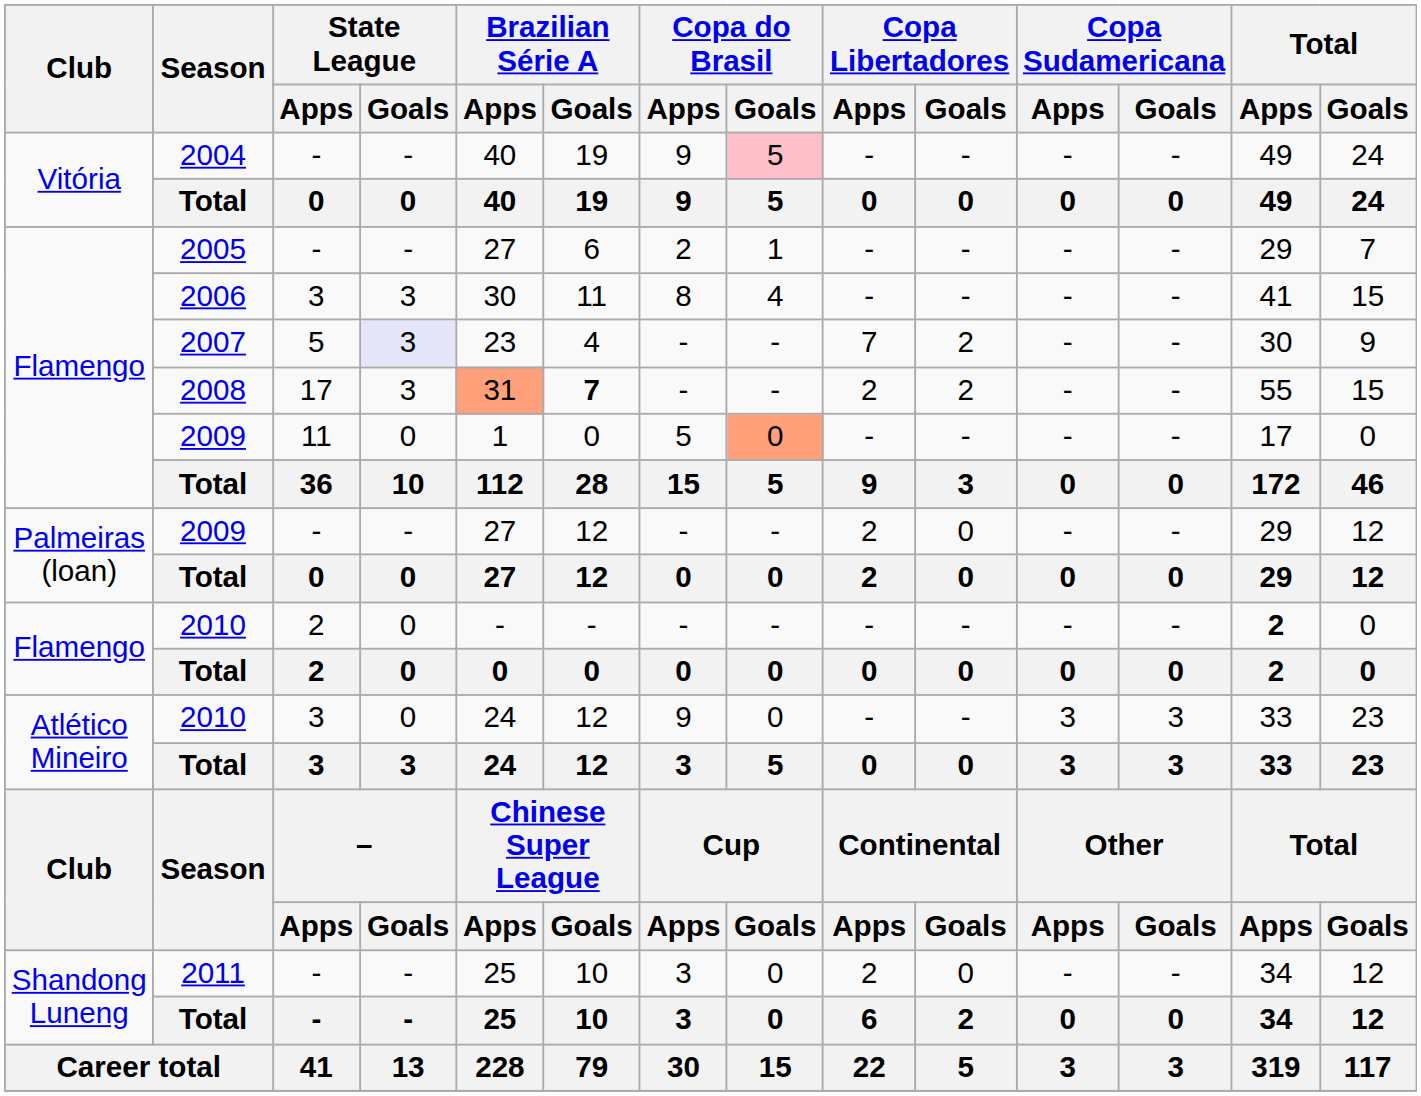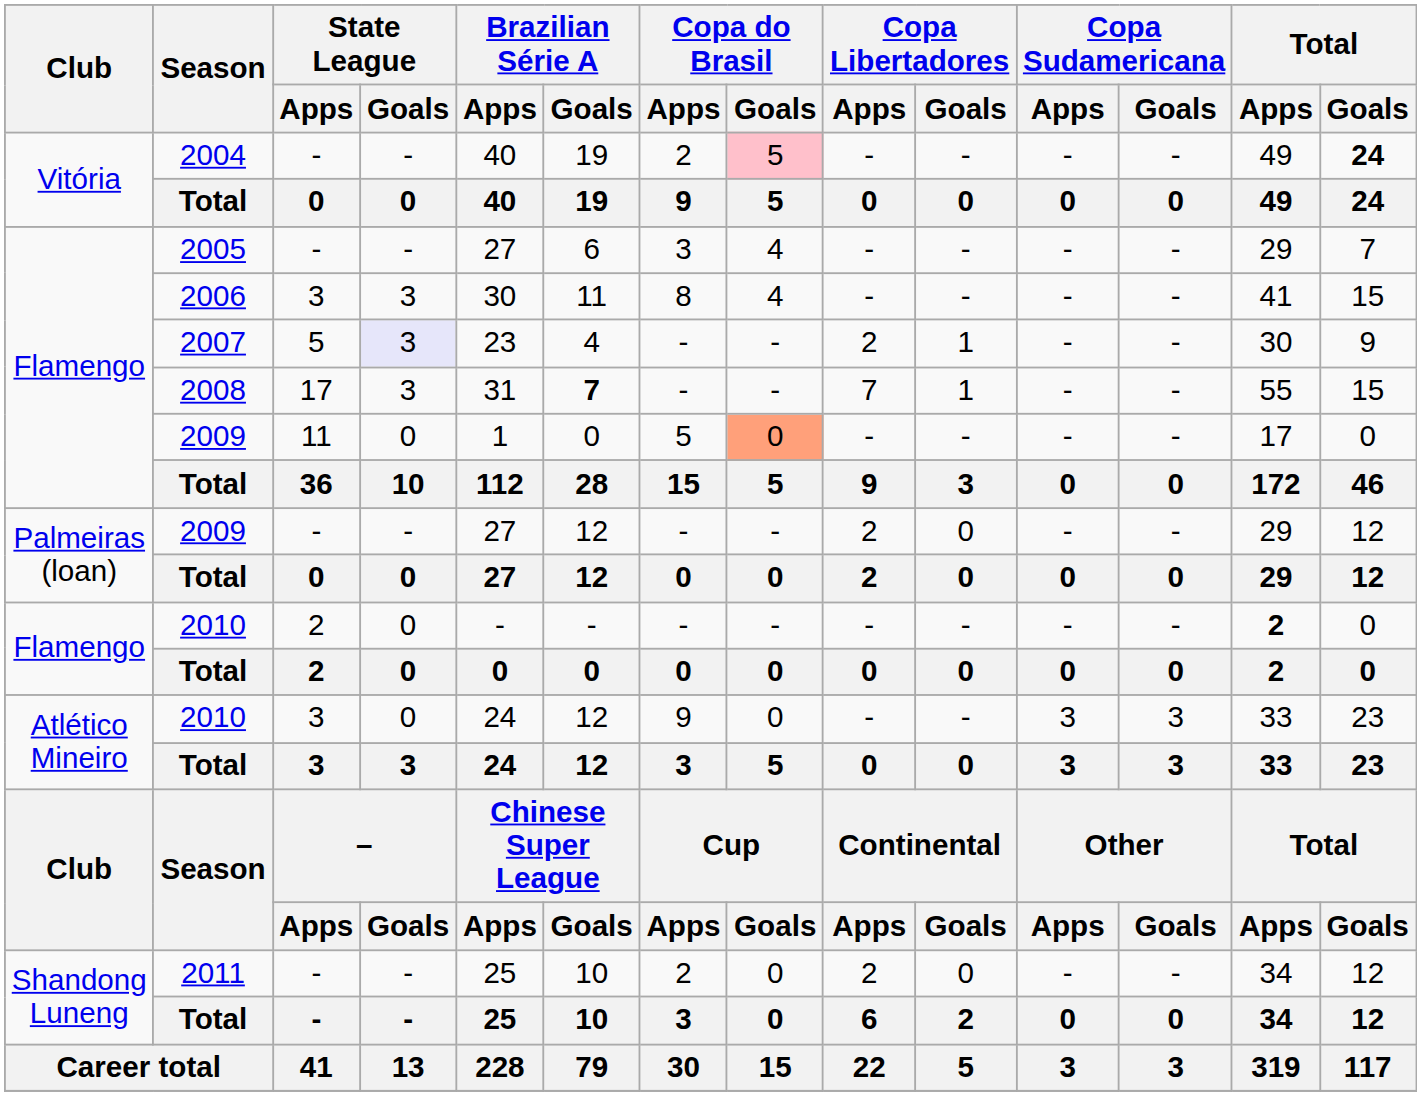 <table class="wikitable" style="text-align: center;">
 <tr>
 <th rowspan="2">Club</th>
 <th rowspan="2">Season</th>
 <th colspan="2">State League</th>
 <th colspan="2"><a href='#'>Brazilian Série A</a></th>
 <th colspan="2"><a href='#'>Copa do Brasil</a></th>
 <th colspan="2"><a href='#'>Copa Libertadores</a></th>
 <th colspan="2"><a href='#'>Copa Sudamericana</a></th>
 <th colspan="2">Total</th>
 </tr>
 <tr>
 <th>Apps</th>
 <th>Goals</th>
 <th>Apps</th>
 <th>Goals</th>
 <th>Apps</th>
 <th>Goals</th>
 <th>Apps</th>
 <th>Goals</th>
 <th>Apps</th>
 <th>Goals</th>
 <th>Apps</th>
 <th>Goals</th>
 </tr>
 <tr>
 <td rowspan="2" valign="center"><a href='#'>Vitória</a></td>
 <td><a href='#'>2004</a></td>
 <td>-</td>
 <td>-</td>
 <td>40</td>
 <td>19</td>
-<td>9</td>
+<td>2</td>
 <td style="background: pink;">5</td>
 <td>-</td>
 <td>-</td>
 <td>-</td>
 <td>-</td>
 <td>49</td>
-<td>24</td>
+<td><strong>24</strong></td>
 </tr>
 <tr>
 <th colspan="1"><strong>Total</strong></th>
 <th>0</th>
 <th>0</th>
 <th>40</th>
 <th>19</th>
 <th>9</th>
 <th>5</th>
 <th>0</th>
 <th>0</th>
 <th>0</th>
 <th>0</th>
 <th>49</th>
 <th>24</th>
 </tr>
 <tr>
 <td rowspan="6" valign="center"><a href='#'>Flamengo</a></td>
 <td><a href='#'>2005</a></td>
 <td>-</td>
 <td>-</td>
 <td>27</td>
 <td>6</td>
-<td>2</td>
-<td>1</td>
+<td>3</td>
+<td>4</td>
 <td>-</td>
 <td>-</td>
 <td>-</td>
 <td>-</td>
 <td>29</td>
 <td>7</td>
 </tr>
 <tr>
 <td><a href='#'>2006</a></td>
 <td>3</td>
 <td>3</td>
 <td>30</td>
 <td>11</td>
 <td>8</td>
 <td>4</td>
 <td>-</td>
 <td>-</td>
 <td>-</td>
 <td>-</td>
 <td>41</td>
 <td>15</td>
 </tr>
 <tr>
 <td><a href='#'>2007</a></td>
 <td>5</td>
 <td style="background: lavender;">3</td>
 <td>23</td>
 <td>4</td>
 <td>-</td>
 <td>-</td>
-<td>7</td>
 <td>2</td>
+<td>1</td>
 <td>-</td>
 <td>-</td>
 <td>30</td>
 <td>9</td>
 </tr>
 <tr>
 <td><a href='#'>2008</a></td>
 <td>17</td>
 <td>3</td>
-<td style="background: lightsalmon;">31</td>
+<td>31</td>
 <td><strong>7</strong></td>
 <td>-</td>
 <td>-</td>
-<td>2</td>
-<td>2</td>
+<td>7</td>
+<td>1</td>
 <td>-</td>
 <td>-</td>
 <td>55</td>
 <td>15</td>
 </tr>
 <tr>
 <td><a href='#'>2009</a></td>
 <td>11</td>
 <td>0</td>
 <td>1</td>
 <td>0</td>
 <td>5</td>
 <td style="background: lightsalmon;">0</td>
 <td>-</td>
 <td>-</td>
 <td>-</td>
 <td>-</td>
 <td>17</td>
 <td>0</td>
 </tr>
 <tr>
 <th colspan="1"><strong>Total</strong></th>
 <th>36</th>
 <th>10</th>
 <th>112</th>
 <th>28</th>
 <th>15</th>
 <th>5</th>
 <th>9</th>
 <th>3</th>
 <th>0</th>
 <th>0</th>
 <th>172</th>
 <th>46</th>
 </tr>
 <tr>
 <td rowspan="2" valign="center"><a href='#'>Palmeiras</a> (loan)</td>
 <td><a href='#'>2009</a></td>
 <td>-</td>
 <td>-</td>
 <td>27</td>
 <td>12</td>
 <td>-</td>
 <td>-</td>
 <td>2</td>
 <td>0</td>
 <td>-</td>
 <td>-</td>
 <td>29</td>
 <td>12</td>
 </tr>
 <tr>
 <th colspan="1"><strong>Total</strong></th>
 <th>0</th>
 <th>0</th>
 <th>27</th>
 <th>12</th>
 <th>0</th>
 <th>0</th>
 <th>2</th>
 <th>0</th>
 <th>0</th>
 <th>0</th>
 <th>29</th>
 <th>12</th>
 </tr>
 <tr>
 <td rowspan="2" valign="center"><a href='#'>Flamengo</a></td>
 <td><a href='#'>2010</a></td>
 <td>2</td>
 <td>0</td>
 <td>-</td>
 <td>-</td>
 <td>-</td>
 <td>-</td>
 <td>-</td>
 <td>-</td>
 <td>-</td>
 <td>-</td>
 <td><strong>2</strong></td>
 <td>0</td>
 </tr>
 <tr>
 <th colspan="1"><strong>Total</strong></th>
 <th>2</th>
 <th>0</th>
 <th>0</th>
 <th>0</th>
 <th>0</th>
 <th>0</th>
 <th>0</th>
 <th>0</th>
 <th>0</th>
 <th>0</th>
 <th>2</th>
 <th>0</th>
 </tr>
 <tr>
 <td rowspan="2" valign="center"><a href='#'>Atlético Mineiro</a></td>
 <td><a href='#'>2010</a></td>
 <td>3</td>
 <td>0</td>
 <td>24</td>
 <td>12</td>
 <td>9</td>
 <td>0</td>
 <td>-</td>
 <td>-</td>
 <td>3</td>
 <td>3</td>
 <td>33</td>
 <td>23</td>
 </tr>
 <tr>
 <th colspan="1"><strong>Total</strong></th>
 <th>3</th>
 <th>3</th>
 <th>24</th>
 <th>12</th>
 <th>3</th>
 <th>5</th>
 <th>0</th>
 <th>0</th>
 <th>3</th>
 <th>3</th>
 <th>33</th>
 <th>23</th>
 </tr>
 <tr>
 <th rowspan="2">Club</th>
 <th rowspan="2">Season</th>
 <th colspan="2">–</th>
 <th colspan="2"><a href='#'>Chinese Super League</a></th>
 <th colspan="2">Cup</th>
 <th colspan="2">Continental</th>
 <th colspan="2">Other</th>
 <th colspan="2">Total</th>
 </tr>
 <tr>
 <th>Apps</th>
 <th>Goals</th>
 <th>Apps</th>
 <th>Goals</th>
 <th>Apps</th>
 <th>Goals</th>
 <th>Apps</th>
 <th>Goals</th>
 <th>Apps</th>
 <th>Goals</th>
 <th>Apps</th>
 <th>Goals</th>
 </tr>
 <tr>
 <td rowspan="2" valign="center"><a href='#'>Shandong Luneng</a></td>
 <td><a href='#'>2011</a></td>
 <td>-</td>
 <td>-</td>
 <td>25</td>
 <td>10</td>
-<td>3</td>
+<td>2</td>
 <td>0</td>
 <td>2</td>
 <td>0</td>
 <td>-</td>
 <td>-</td>
 <td>34</td>
 <td>12</td>
 </tr>
 <tr>
 <th colspan="1"><strong>Total</strong></th>
 <th>-</th>
 <th>-</th>
 <th>25</th>
 <th>10</th>
 <th>3</th>
 <th>0</th>
 <th>6</th>
 <th>2</th>
 <th>0</th>
 <th>0</th>
 <th>34</th>
 <th>12</th>
 </tr>
 <tr>
 <th colspan="2"><strong>Career total</strong></th>
 <th>41</th>
 <th>13</th>
 <th>228</th>
 <th>79</th>
 <th>30</th>
 <th>15</th>
 <th>22</th>
 <th>5</th>
 <th>3</th>
 <th>3</th>
 <th>319</th>
 <th>117</th>
 </tr>
 <tr>
 </tr>
 </table>
